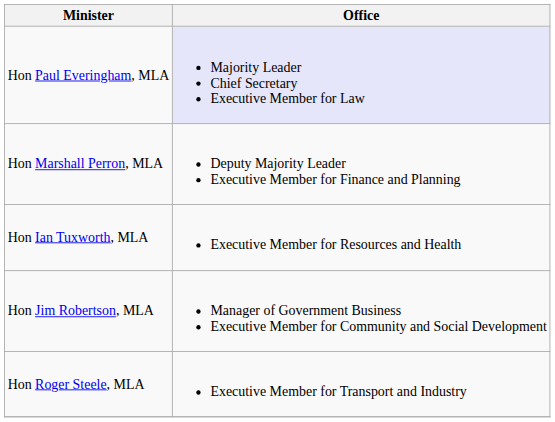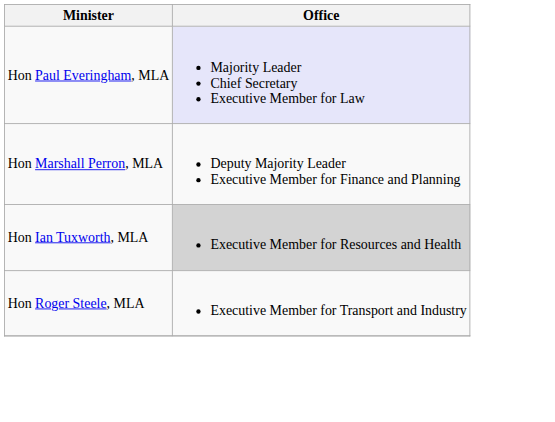 <table class="wikitable">
 <tr>
 <th>Minister</th>
 <th>Office</th>
 </tr>
 <tr>
 <td>Hon <a href='#'>Paul Everingham</a>, MLA</td>
 <td style="background: lavender;"><br><ul><li>Majority Leader</li><li>Chief Secretary</li><li>Executive Member for Law</li></ul></td>
 </tr>
 <tr>
 <td>Hon <a href='#'>Marshall Perron</a>, MLA</td>
 <td><br><ul><li>Deputy Majority Leader</li><li>Executive Member for Finance and Planning</li></ul></td>
 </tr>
 <tr>
 <td>Hon <a href='#'>Ian Tuxworth</a>, MLA</td>
-<td><br><ul><li>Executive Member for Resources and Health</li></ul></td>
-</tr>
-<tr>
-<td>Hon <a href='#'>Jim Robertson</a>, MLA</td>
-<td><br><ul><li>Manager of Government Business</li><li>Executive Member for Community and Social Development</li></ul></td>
+<td style="background: lightgrey;"><br><ul><li>Executive Member for Resources and Health</li></ul></td>
 </tr>
 <tr>
 <td>Hon <a href='#'>Roger Steele</a>, MLA</td>
 <td><br><ul><li>Executive Member for Transport and Industry</li></ul></td>
 </tr>
 <tr>
 </tr>
 </table>
